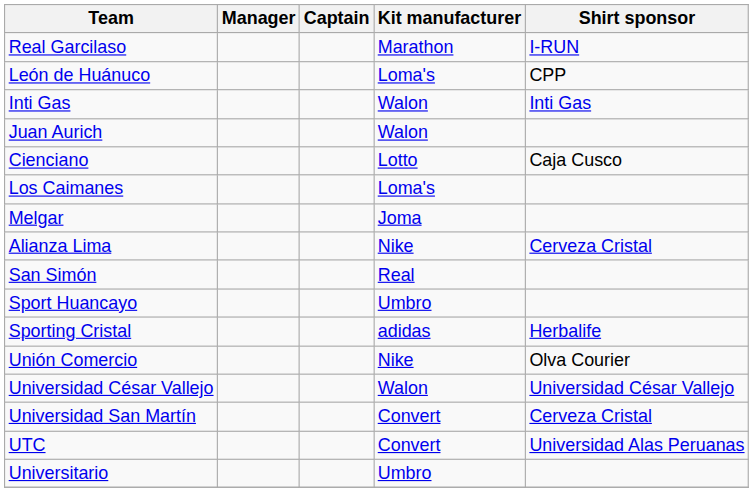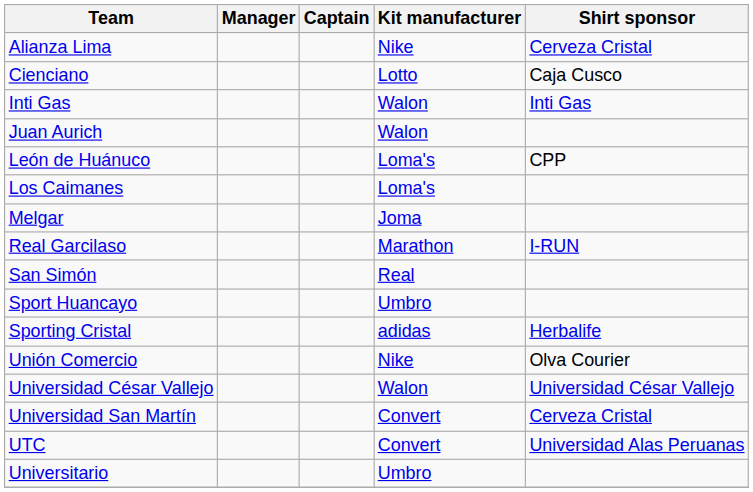 <table class="wikitable sortable" style="text-align: left;">
 <tr>
 <th>Team</th>
 <th>Manager</th>
 <th>Captain</th>
 <th>Kit manufacturer</th>
 <th>Shirt sponsor</th>
 </tr>
 <tr>
-<td><a href='#'>Real Garcilaso</a></td>
+<td><a href='#'>Alianza Lima</a></td>
 <td> </td>
 <td> </td>
-<td><a href='#'>Marathon</a></td>
-<td><a href='#'>I-RUN</a></td>
+<td><a href='#'>Nike</a></td>
+<td><a href='#'>Cerveza Cristal</a></td>
 </tr>
 <tr>
-<td><a href='#'>León de Huánuco</a></td>
+<td><a href='#'>Cienciano</a></td>
 <td> </td>
 <td> </td>
-<td><a href='#'>Loma's</a></td>
-<td>CPP</td>
+<td><a href='#'>Lotto</a></td>
+<td>Caja Cusco</td>
 </tr>
 <tr>
 <td><a href='#'>Inti Gas</a></td>
 <td> </td>
 <td> </td>
 <td><a href='#'>Walon</a></td>
 <td><a href='#'>Inti Gas</a></td>
 </tr>
 <tr>
 <td><a href='#'>Juan Aurich</a></td>
 <td> </td>
 <td> </td>
 <td><a href='#'>Walon</a></td>
 <td></td>
 </tr>
 <tr>
-<td><a href='#'>Cienciano</a></td>
+<td><a href='#'>León de Huánuco</a></td>
 <td> </td>
 <td> </td>
-<td><a href='#'>Lotto</a></td>
-<td>Caja Cusco</td>
+<td><a href='#'>Loma's</a></td>
+<td>CPP</td>
 </tr>
 <tr>
 <td><a href='#'>Los Caimanes</a></td>
 <td> </td>
 <td> </td>
 <td><a href='#'>Loma's</a></td>
 <td></td>
 </tr>
 <tr>
 <td><a href='#'>Melgar</a></td>
 <td> </td>
 <td> </td>
 <td><a href='#'>Joma</a></td>
 <td></td>
 </tr>
 <tr>
-<td><a href='#'>Alianza Lima</a></td>
+<td><a href='#'>Real Garcilaso</a></td>
 <td> </td>
 <td> </td>
-<td><a href='#'>Nike</a></td>
-<td><a href='#'>Cerveza Cristal</a></td>
+<td><a href='#'>Marathon</a></td>
+<td><a href='#'>I-RUN</a></td>
 </tr>
 <tr>
 <td><a href='#'>San Simón</a></td>
 <td> </td>
 <td> </td>
 <td><a href='#'>Real</a></td>
 <td></td>
 </tr>
 <tr>
 <td><a href='#'>Sport Huancayo</a></td>
 <td> </td>
 <td> </td>
 <td><a href='#'>Umbro</a></td>
 <td></td>
 </tr>
 <tr>
 <td><a href='#'>Sporting Cristal</a></td>
 <td> </td>
 <td> </td>
 <td><a href='#'>adidas</a></td>
 <td><a href='#'>Herbalife</a></td>
 </tr>
 <tr>
 <td><a href='#'>Unión Comercio</a></td>
 <td> </td>
 <td> </td>
 <td><a href='#'>Nike</a></td>
 <td>Olva Courier</td>
 </tr>
 <tr>
 <td><a href='#'>Universidad César Vallejo</a></td>
 <td> </td>
 <td> </td>
 <td><a href='#'>Walon</a></td>
 <td><a href='#'>Universidad César Vallejo</a></td>
 </tr>
 <tr>
 <td><a href='#'>Universidad San Martín</a></td>
 <td> </td>
 <td> </td>
 <td><a href='#'>Convert</a></td>
 <td><a href='#'>Cerveza Cristal</a></td>
 </tr>
 <tr>
 <td><a href='#'>UTC</a></td>
 <td> </td>
 <td> </td>
 <td><a href='#'>Convert</a></td>
 <td><a href='#'>Universidad Alas Peruanas</a></td>
 </tr>
 <tr>
 <td><a href='#'>Universitario</a></td>
 <td> </td>
 <td> </td>
 <td><a href='#'>Umbro</a></td>
 <td></td>
 </tr>
 <tr>
 </tr>
 </table>
